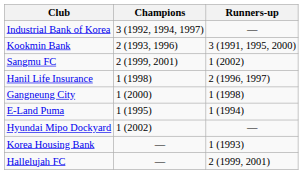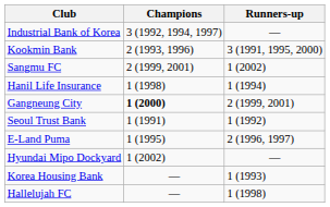 <table class="wikitable">
 <tr>
 <th>Club</th>
 <th>Champions</th>
 <th>Runners-up</th>
 </tr>
 <tr>
 <td><a href='#'>Industrial Bank of Korea</a></td>
 <td>3 (1992, 1994, 1997)</td>
 <td align="center">—</td>
 </tr>
 <tr>
 <td><a href='#'>Kookmin Bank</a></td>
 <td>2 (1993, 1996)</td>
 <td>3 (1991, 1995, 2000)</td>
 </tr>
 <tr>
 <td><a href='#'>Sangmu FC</a></td>
 <td>2 (1999, 2001)</td>
 <td>1 (2002)</td>
 </tr>
 <tr>
 <td><a href='#'>Hanil Life Insurance</a></td>
 <td>1 (1998)</td>
-<td>2 (1996, 1997)</td>
+<td>1 (1994)</td>
 </tr>
 <tr>
 <td><a href='#'>Gangneung City</a></td>
-<td>1 (2000)</td>
-<td>1 (1998)</td>
+<td><strong>1 (2000)</strong></td>
+<td>2 (1999, 2001)</td>
+</tr>
+<tr>
+<td><a href='#'>Seoul Trust Bank</a></td>
+<td>1 (1991)</td>
+<td>1 (1992)</td>
 </tr>
 <tr>
 <td><a href='#'>E-Land Puma</a></td>
 <td>1 (1995)</td>
-<td>1 (1994)</td>
+<td>2 (1996, 1997)</td>
 </tr>
 <tr>
 <td><a href='#'>Hyundai Mipo Dockyard</a></td>
 <td>1 (2002)</td>
 <td align="center">—</td>
 </tr>
 <tr>
 <td><a href='#'>Korea Housing Bank</a></td>
 <td align="center">—</td>
 <td>1 (1993)</td>
 </tr>
 <tr>
 <td><a href='#'>Hallelujah FC</a></td>
 <td align="center">—</td>
-<td>2 (1999, 2001)</td>
+<td>1 (1998)</td>
 </tr>
 </table>
